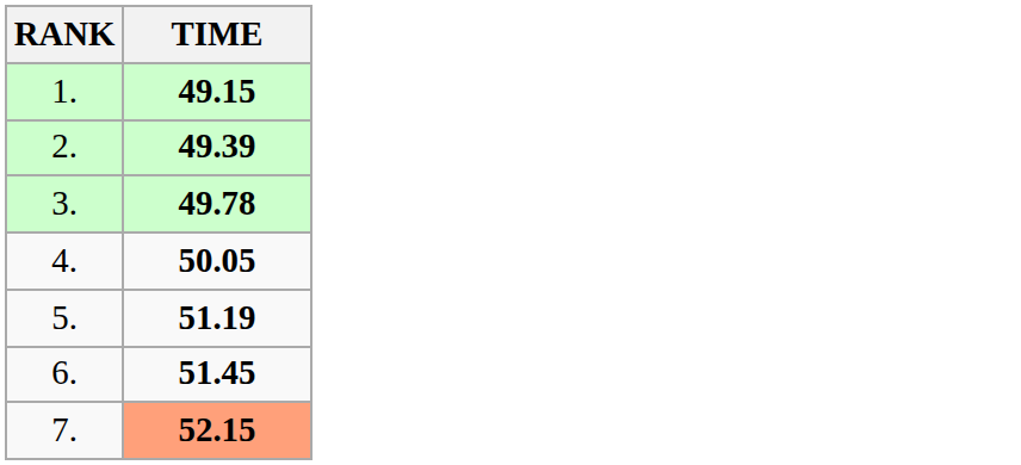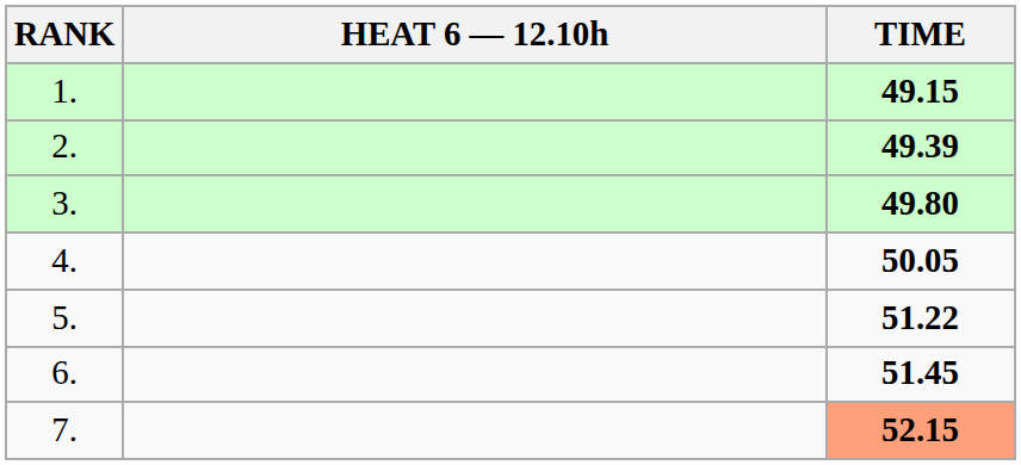 <table class="wikitable" style="border-collapse: collapse; font-size: 90%;">
 <tr>
 <th>RANK</th>
+<th style="width: 20em">HEAT 6 — 12.10h</th>
 <th style="width: 5em">TIME</th>
 </tr>
 <tr style="background:#ccffcc;">
 <td align="center">1.</td>
+<td></td>
 <td align="center"><strong>49.15</strong></td>
 </tr>
 <tr style="background:#ccffcc;">
 <td align="center">2.</td>
+<td></td>
 <td align="center"><strong>49.39</strong></td>
 </tr>
 <tr style="background:#ccffcc;">
 <td align="center">3.</td>
-<td align="center"><strong>49.78</strong></td>
+<td></td>
+<td align="center"><strong>49.80</strong></td>
 </tr>
 <tr>
 <td align="center">4.</td>
+<td></td>
 <td align="center"><strong>50.05</strong></td>
 </tr>
 <tr>
 <td align="center">5.</td>
-<td align="center"><strong>51.19</strong></td>
+<td></td>
+<td align="center"><strong>51.22</strong></td>
 </tr>
 <tr>
 <td align="center">6.</td>
+<td></td>
 <td align="center"><strong>51.45</strong></td>
 </tr>
 <tr>
 <td align="center">7.</td>
+<td></td>
 <td align="center" style="background: lightsalmon;"><strong>52.15</strong></td>
 </tr>
 </table>
